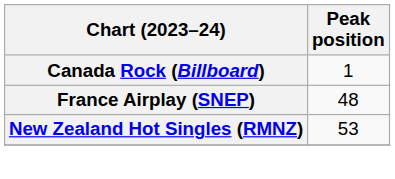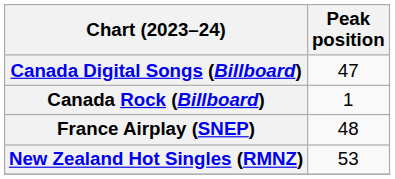 <table class="wikitable sortable plainrowheaders" style="text-align:center">
 <tr>
 <th scope="col">Chart (2023–24)</th>
 <th scope="col">Peak<br>position</th>
+</tr>
+<tr>
+<th scope="row"><a href='#'>Canada Digital Songs</a> (<em><a href='#'>Billboard</a></em>)</th>
+<td>47</td>
 </tr>
 <tr>
 <th scope="row">Canada <a href='#'>Rock</a> (<em><a href='#'>Billboard</a></em>)</th>
 <td>1</td>
 </tr>
 <tr>
 <th scope="row">France Airplay (<a href='#'>SNEP</a>)</th>
 <td>48</td>
 </tr>
 <tr>
 <th scope="row"><a href='#'>New Zealand Hot Singles</a> (<a href='#'>RMNZ</a>)</th>
 <td>53</td>
 </tr>
 <tr>
 </tr>
 <tr>
 </tr>
 </table>
